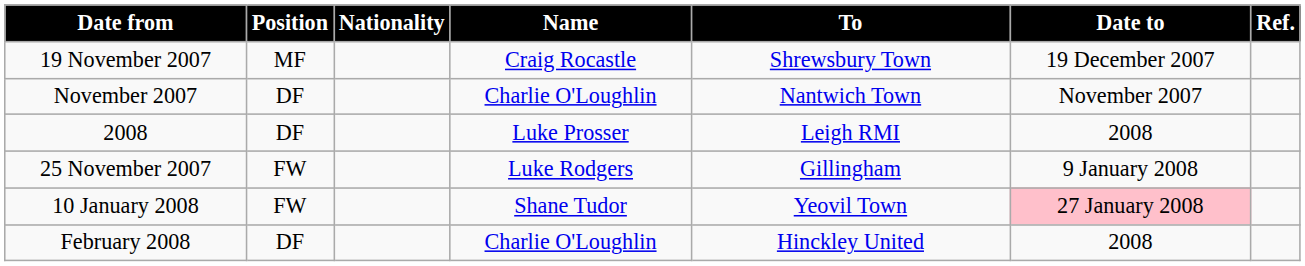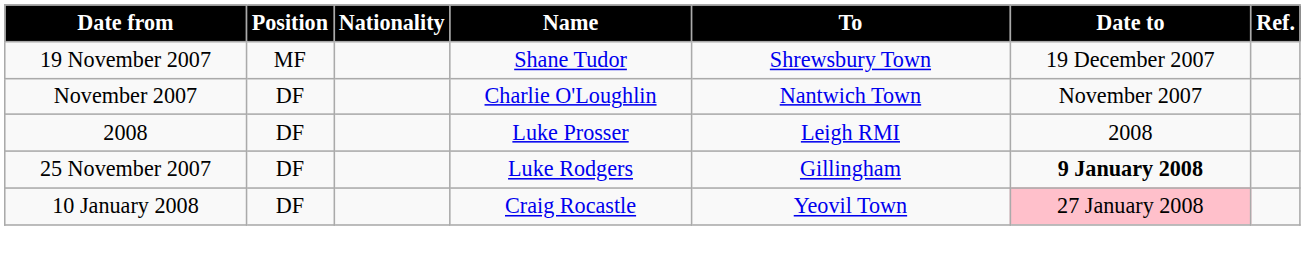 <table class="wikitable" style="text-align:center; font-size:90%; ">
 <tr>
 <th style="background:#000000; color:white; width:150px;">Date from</th>
 <th style="background:#000000; color:white; width:50px;">Position</th>
 <th style="background:#000000; color:white; width:50px;">Nationality</th>
 <th style="background:#000000; color:white; width:150px;">Name</th>
 <th style="background:#000000; color:white; width:200px;">To</th>
 <th style="background:#000000; color:white; width:150px;">Date to</th>
 <th style="background:#000000; color:white; width:25px;">Ref.</th>
 </tr>
 <tr>
 <td>19 November 2007</td>
 <td>MF</td>
 <td></td>
-<td><a href='#'>Craig Rocastle</a></td>
+<td><a href='#'>Shane Tudor</a></td>
 <td><a href='#'>Shrewsbury Town</a></td>
 <td>19 December 2007</td>
 <td></td>
 </tr>
 <tr>
 <td>November 2007</td>
 <td>DF</td>
 <td></td>
 <td><a href='#'>Charlie O'Loughlin</a></td>
 <td><a href='#'>Nantwich Town</a></td>
 <td>November 2007</td>
 <td></td>
 </tr>
 <tr>
 <td>2008</td>
 <td>DF</td>
 <td></td>
 <td><a href='#'>Luke Prosser</a></td>
 <td><a href='#'>Leigh RMI</a></td>
 <td>2008</td>
 <td></td>
 </tr>
 <tr>
 <td>25 November 2007</td>
-<td>FW</td>
+<td>DF</td>
 <td></td>
 <td><a href='#'>Luke Rodgers</a></td>
 <td><a href='#'>Gillingham</a></td>
-<td>9 January 2008</td>
+<td><strong>9 January 2008</strong></td>
 <td></td>
 </tr>
 <tr>
 <td>10 January 2008</td>
-<td>FW</td>
+<td>DF</td>
 <td></td>
-<td><a href='#'>Shane Tudor</a></td>
+<td><a href='#'>Craig Rocastle</a></td>
 <td><a href='#'>Yeovil Town</a></td>
 <td style="background: pink;">27 January 2008</td>
 <td></td>
 </tr>
-<tr>
-<td>February 2008</td>
-<td>DF</td>
-<td></td>
-<td><a href='#'>Charlie O'Loughlin</a></td>
-<td><a href='#'>Hinckley United</a></td>
-<td>2008</td>
-<td></td>
-</tr>
 </table>
